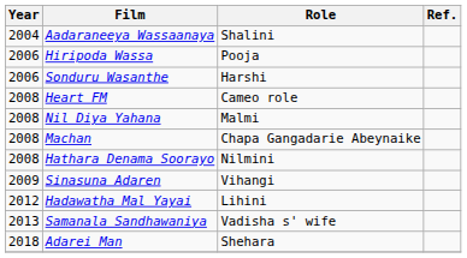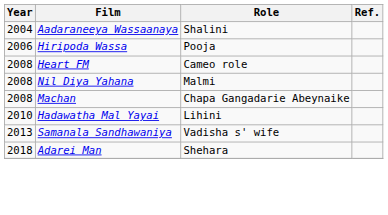 <table class="wikitable" style="font-size:95%;">
 <tr style="text-align:center;">
 <th>Year</th>
 <th>Film</th>
 <th>Role</th>
 <th>Ref.</th>
 </tr>
 <tr>
 <td>2004</td>
 <td><em><a href='#'>Aadaraneeya Wassaanaya</a></em></td>
 <td>Shalini</td>
 <td></td>
 </tr>
 <tr>
 <td>2006</td>
 <td><em><a href='#'>Hiripoda Wassa</a></em></td>
 <td>Pooja</td>
-<td></td>
-</tr>
-<tr>
-<td>2006</td>
-<td><em><a href='#'>Sonduru Wasanthe</a></em></td>
-<td>Harshi</td>
 <td></td>
 </tr>
 <tr>
 <td>2008</td>
 <td><em><a href='#'>Heart FM</a></em></td>
 <td>Cameo role</td>
 <td></td>
 </tr>
 <tr>
 <td>2008</td>
 <td><em><a href='#'>Nil Diya Yahana</a></em></td>
 <td>Malmi</td>
 <td></td>
 </tr>
 <tr>
 <td>2008</td>
 <td><em><a href='#'>Machan</a></em></td>
 <td>Chapa Gangadarie Abeynaike</td>
 <td></td>
 </tr>
 <tr>
-<td>2008</td>
-<td><em><a href='#'>Hathara Denama Soorayo</a></em></td>
-<td>Nilmini</td>
-<td></td>
-</tr>
-<tr>
-<td>2009</td>
-<td><em><a href='#'>Sinasuna Adaren</a></em></td>
-<td>Vihangi</td>
-<td></td>
-</tr>
-<tr>
-<td>2012</td>
+<td>2010</td>
 <td><em><a href='#'>Hadawatha Mal Yayai</a></em></td>
 <td>Lihini</td>
 <td></td>
 </tr>
 <tr>
 <td>2013</td>
 <td><em><a href='#'>Samanala Sandhawaniya</a></em></td>
 <td>Vadisha s' wife</td>
 <td></td>
 </tr>
 <tr>
 <td>2018</td>
 <td><em><a href='#'>Adarei Man</a></em></td>
 <td>Shehara</td>
 <td></td>
 </tr>
 <tr>
 </tr>
 </table>
